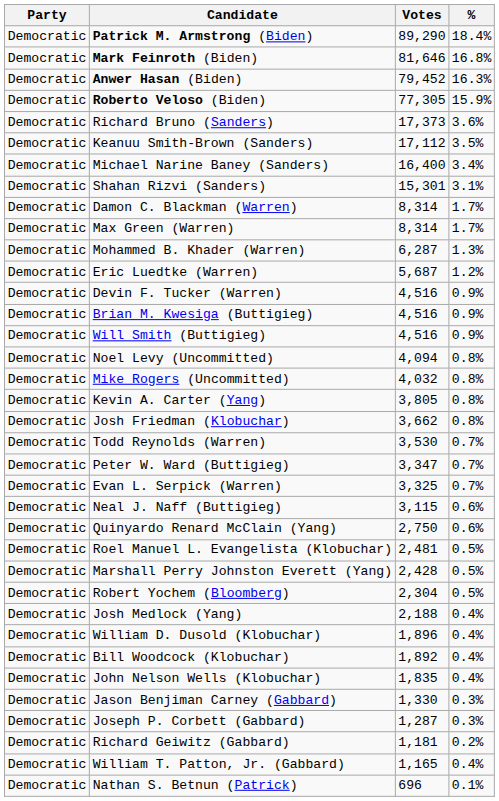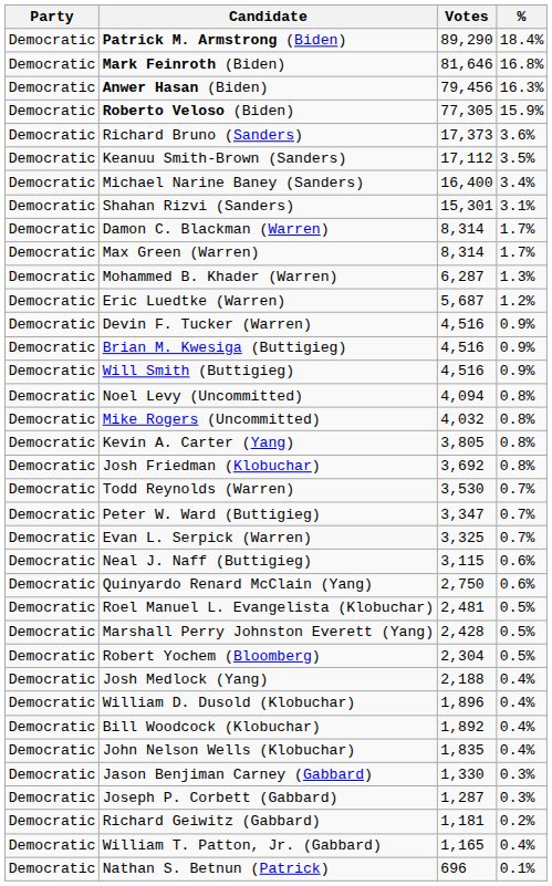 <table class="wikitable">
 <tr>
 <th>Party</th>
 <th>Candidate</th>
 <th>Votes</th>
 <th>%</th>
 </tr>
 <tr>
 <td>Democratic</td>
 <td><strong>Patrick M. Armstrong</strong> (<a href='#'>Biden</a>)</td>
 <td>89,290</td>
 <td>18.4%</td>
 </tr>
 <tr>
 <td>Democratic</td>
 <td><strong>Mark Feinroth</strong> (Biden)</td>
 <td>81,646</td>
 <td>16.8%</td>
 </tr>
 <tr>
 <td>Democratic</td>
 <td><strong>Anwer Hasan</strong> (Biden)</td>
-<td>79,452</td>
+<td>79,456</td>
 <td>16.3%</td>
 </tr>
 <tr>
 <td>Democratic</td>
 <td><strong>Roberto Veloso</strong> (Biden)</td>
 <td>77,305</td>
 <td>15.9%</td>
 </tr>
 <tr>
 <td>Democratic</td>
 <td>Richard Bruno (<a href='#'>Sanders</a>)</td>
 <td>17,373</td>
 <td>3.6%</td>
 </tr>
 <tr>
 <td>Democratic</td>
 <td>Keanuu Smith-Brown (Sanders)</td>
 <td>17,112</td>
 <td>3.5%</td>
 </tr>
 <tr>
 <td>Democratic</td>
 <td>Michael Narine Baney (Sanders)</td>
 <td>16,400</td>
 <td>3.4%</td>
 </tr>
 <tr>
 <td>Democratic</td>
 <td>Shahan Rizvi (Sanders)</td>
 <td>15,301</td>
 <td>3.1%</td>
 </tr>
 <tr>
 <td>Democratic</td>
 <td>Damon C. Blackman (<a href='#'>Warren</a>)</td>
 <td>8,314</td>
 <td>1.7%</td>
 </tr>
 <tr>
 <td>Democratic</td>
 <td>Max Green (Warren)</td>
 <td>8,314</td>
 <td>1.7%</td>
 </tr>
 <tr>
 <td>Democratic</td>
 <td>Mohammed B. Khader (Warren)</td>
 <td>6,287</td>
 <td>1.3%</td>
 </tr>
 <tr>
 <td>Democratic</td>
 <td>Eric Luedtke (Warren)</td>
 <td>5,687</td>
 <td>1.2%</td>
 </tr>
 <tr>
 <td>Democratic</td>
 <td>Devin F. Tucker (Warren)</td>
 <td>4,516</td>
 <td>0.9%</td>
 </tr>
 <tr>
 <td>Democratic</td>
 <td><a href='#'> Brian M. Kwesiga</a> (Buttigieg)</td>
 <td>4,516</td>
 <td>0.9%</td>
 </tr>
 <tr>
 <td>Democratic</td>
 <td><a href='#'>Will Smith</a> (Buttigieg)</td>
 <td>4,516</td>
 <td>0.9%</td>
 </tr>
 <tr>
 <td>Democratic</td>
 <td>Noel Levy (Uncommitted)</td>
 <td>4,094</td>
 <td>0.8%</td>
 </tr>
 <tr>
 <td>Democratic</td>
 <td><a href='#'>Mike Rogers</a> (Uncommitted)</td>
 <td>4,032</td>
 <td>0.8%</td>
 </tr>
 <tr>
 <td>Democratic</td>
 <td>Kevin A. Carter (<a href='#'>Yang</a>)</td>
 <td>3,805</td>
 <td>0.8%</td>
 </tr>
 <tr>
 <td>Democratic</td>
 <td>Josh Friedman (<a href='#'>Klobuchar</a>)</td>
-<td>3,662</td>
+<td>3,692</td>
 <td>0.8%</td>
 </tr>
 <tr>
 <td>Democratic</td>
 <td>Todd Reynolds (Warren)</td>
 <td>3,530</td>
 <td>0.7%</td>
 </tr>
 <tr>
 <td>Democratic</td>
 <td>Peter W. Ward (Buttigieg)</td>
 <td>3,347</td>
 <td>0.7%</td>
 </tr>
 <tr>
 <td>Democratic</td>
 <td>Evan L. Serpick (Warren)</td>
 <td>3,325</td>
 <td>0.7%</td>
 </tr>
 <tr>
 <td>Democratic</td>
 <td>Neal J. Naff (Buttigieg)</td>
 <td>3,115</td>
 <td>0.6%</td>
 </tr>
 <tr>
 <td>Democratic</td>
 <td>Quinyardo Renard McClain (Yang)</td>
 <td>2,750</td>
 <td>0.6%</td>
 </tr>
 <tr>
 <td>Democratic</td>
 <td>Roel Manuel L. Evangelista (Klobuchar)</td>
 <td>2,481</td>
 <td>0.5%</td>
 </tr>
 <tr>
 <td>Democratic</td>
 <td>Marshall Perry Johnston Everett (Yang)</td>
 <td>2,428</td>
 <td>0.5%</td>
 </tr>
 <tr>
 <td>Democratic</td>
 <td>Robert Yochem (<a href='#'>Bloomberg</a>)</td>
 <td>2,304</td>
 <td>0.5%</td>
 </tr>
 <tr>
 <td>Democratic</td>
 <td>Josh Medlock (Yang)</td>
 <td>2,188</td>
 <td>0.4%</td>
 </tr>
 <tr>
 <td>Democratic</td>
 <td>William D. Dusold (Klobuchar)</td>
 <td>1,896</td>
 <td>0.4%</td>
 </tr>
 <tr>
 <td>Democratic</td>
 <td>Bill Woodcock (Klobuchar)</td>
 <td>1,892</td>
 <td>0.4%</td>
 </tr>
 <tr>
 <td>Democratic</td>
 <td>John Nelson Wells (Klobuchar)</td>
 <td>1,835</td>
 <td>0.4%</td>
 </tr>
 <tr>
 <td>Democratic</td>
 <td>Jason Benjiman Carney (<a href='#'>Gabbard</a>)</td>
 <td>1,330</td>
 <td>0.3%</td>
 </tr>
 <tr>
 <td>Democratic</td>
 <td>Joseph P. Corbett (Gabbard)</td>
 <td>1,287</td>
 <td>0.3%</td>
 </tr>
 <tr>
 <td>Democratic</td>
 <td>Richard Geiwitz (Gabbard)</td>
 <td>1,181</td>
 <td>0.2%</td>
 </tr>
 <tr>
 <td>Democratic</td>
 <td>William T. Patton, Jr. (Gabbard)</td>
 <td>1,165</td>
 <td>0.4%</td>
 </tr>
 <tr>
 <td>Democratic</td>
 <td>Nathan S. Betnun (<a href='#'>Patrick</a>)</td>
 <td>696</td>
 <td>0.1%</td>
 </tr>
 </table>
